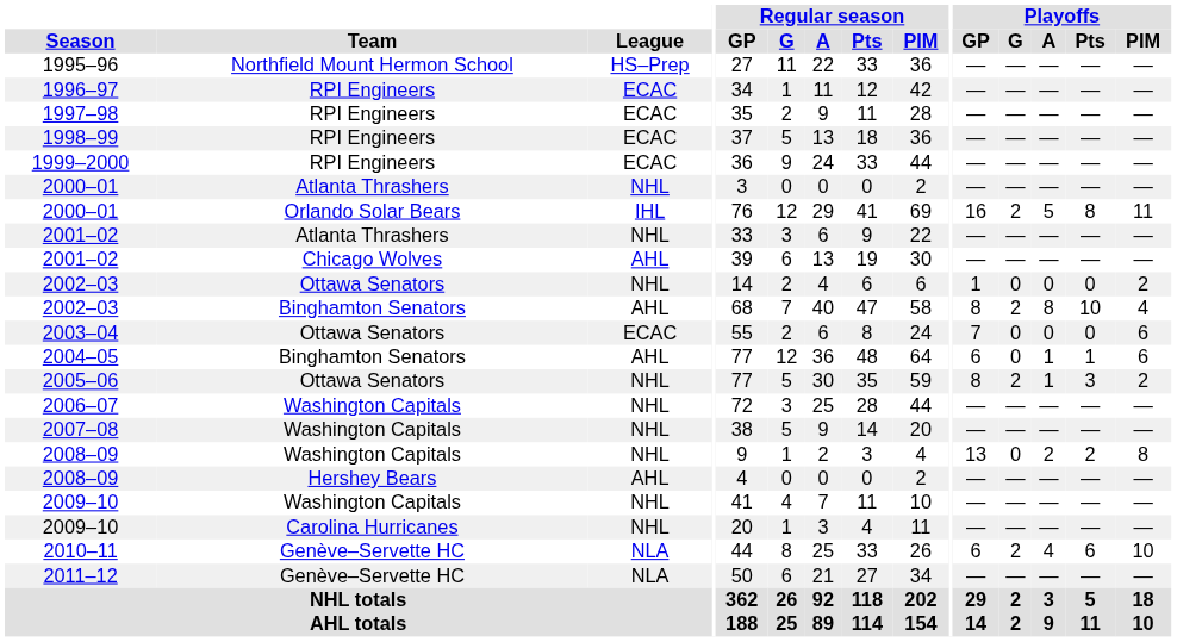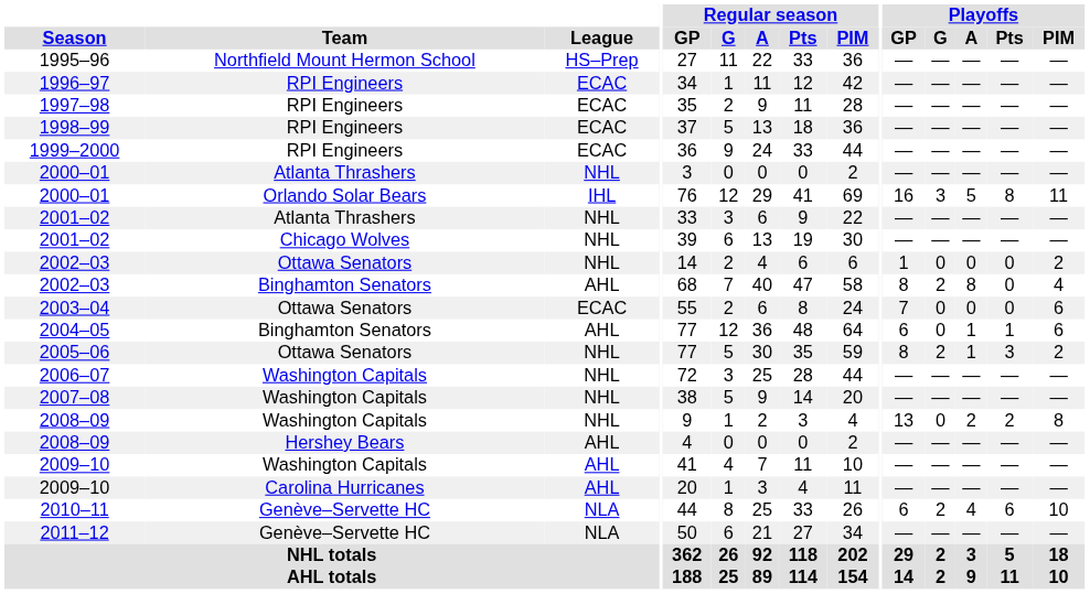 <table border="0" cellpadding="1" cellspacing="0" style="text-align:center; width:60em">
 <tr bgcolor="#e0e0e0">
 <th colspan="3" bgcolor="#ffffff"></th>
 <th rowspan="100" bgcolor="#ffffff"></th>
 <th colspan="5"><a href='#'>Regular season</a></th>
 <th rowspan="100" bgcolor="#ffffff"></th>
 <th colspan="5"><a href='#'>Playoffs</a></th>
 </tr>
 <tr bgcolor="#e0e0e0">
 <th><a href='#'>Season</a></th>
 <th>Team</th>
 <th>League</th>
 <th>GP</th>
 <th><a href='#'>G</a></th>
 <th><a href='#'>A</a></th>
 <th><a href='#'>Pts</a></th>
 <th><a href='#'>PIM</a></th>
 <th>GP</th>
 <th>G</th>
 <th>A</th>
 <th>Pts</th>
 <th>PIM</th>
 </tr>
 <tr>
 <td>1995–96</td>
 <td><a href='#'>Northfield Mount Hermon School</a></td>
 <td><a href='#'>HS–Prep</a></td>
 <td>27</td>
 <td>11</td>
 <td>22</td>
 <td>33</td>
 <td>36</td>
 <td>—</td>
 <td>—</td>
 <td>—</td>
 <td>—</td>
 <td>—</td>
 </tr>
 <tr bgcolor="#f0f0f0">
 <td><a href='#'>1996–97</a></td>
 <td><a href='#'>RPI Engineers</a></td>
 <td><a href='#'>ECAC</a></td>
 <td>34</td>
 <td>1</td>
 <td>11</td>
 <td>12</td>
 <td>42</td>
 <td>—</td>
 <td>—</td>
 <td>—</td>
 <td>—</td>
 <td>—</td>
 </tr>
 <tr>
 <td><a href='#'>1997–98</a></td>
 <td>RPI Engineers</td>
 <td>ECAC</td>
 <td>35</td>
 <td>2</td>
 <td>9</td>
 <td>11</td>
 <td>28</td>
 <td>—</td>
 <td>—</td>
 <td>—</td>
 <td>—</td>
 <td>—</td>
 </tr>
 <tr bgcolor="#f0f0f0">
 <td><a href='#'>1998–99</a></td>
 <td>RPI Engineers</td>
 <td>ECAC</td>
 <td>37</td>
 <td>5</td>
 <td>13</td>
 <td>18</td>
 <td>36</td>
 <td>—</td>
 <td>—</td>
 <td>—</td>
 <td>—</td>
 <td>—</td>
 </tr>
 <tr>
 <td><a href='#'>1999–2000</a></td>
 <td>RPI Engineers</td>
 <td>ECAC</td>
 <td>36</td>
 <td>9</td>
 <td>24</td>
 <td>33</td>
 <td>44</td>
 <td>—</td>
 <td>—</td>
 <td>—</td>
 <td>—</td>
 <td>—</td>
 </tr>
 <tr bgcolor="#f0f0f0">
 <td><a href='#'>2000–01</a></td>
 <td><a href='#'>Atlanta Thrashers</a></td>
 <td><a href='#'>NHL</a></td>
 <td>3</td>
 <td>0</td>
 <td>0</td>
 <td>0</td>
 <td>2</td>
 <td>—</td>
 <td>—</td>
 <td>—</td>
 <td>—</td>
 <td>—</td>
 </tr>
 <tr>
 <td><a href='#'>2000–01</a></td>
 <td><a href='#'>Orlando Solar Bears</a></td>
 <td><a href='#'>IHL</a></td>
 <td>76</td>
 <td>12</td>
 <td>29</td>
 <td>41</td>
 <td>69</td>
 <td>16</td>
-<td>2</td>
+<td>3</td>
 <td>5</td>
 <td>8</td>
 <td>11</td>
 </tr>
 <tr bgcolor="#f0f0f0">
 <td><a href='#'>2001–02</a></td>
 <td>Atlanta Thrashers</td>
 <td>NHL</td>
 <td>33</td>
 <td>3</td>
 <td>6</td>
 <td>9</td>
 <td>22</td>
 <td>—</td>
 <td>—</td>
 <td>—</td>
 <td>—</td>
 <td>—</td>
 </tr>
 <tr>
 <td><a href='#'>2001–02</a></td>
 <td><a href='#'>Chicago Wolves</a></td>
-<td><a href='#'>AHL</a></td>
+<td>NHL</td>
 <td>39</td>
 <td>6</td>
 <td>13</td>
 <td>19</td>
 <td>30</td>
 <td>—</td>
 <td>—</td>
 <td>—</td>
 <td>—</td>
 <td>—</td>
 </tr>
 <tr bgcolor="#f0f0f0">
 <td><a href='#'>2002–03</a></td>
 <td><a href='#'>Ottawa Senators</a></td>
 <td>NHL</td>
 <td>14</td>
 <td>2</td>
 <td>4</td>
 <td>6</td>
 <td>6</td>
 <td>1</td>
 <td>0</td>
 <td>0</td>
 <td>0</td>
 <td>2</td>
 </tr>
 <tr>
 <td><a href='#'>2002–03</a></td>
 <td><a href='#'>Binghamton Senators</a></td>
 <td>AHL</td>
 <td>68</td>
 <td>7</td>
 <td>40</td>
 <td>47</td>
 <td>58</td>
 <td>8</td>
 <td>2</td>
 <td>8</td>
-<td>10</td>
+<td>0</td>
 <td>4</td>
 </tr>
 <tr bgcolor="#f0f0f0">
 <td><a href='#'>2003–04</a></td>
 <td>Ottawa Senators</td>
 <td>ECAC</td>
 <td>55</td>
 <td>2</td>
 <td>6</td>
 <td>8</td>
 <td>24</td>
 <td>7</td>
 <td>0</td>
 <td>0</td>
 <td>0</td>
 <td>6</td>
 </tr>
 <tr>
 <td><a href='#'>2004–05</a></td>
 <td>Binghamton Senators</td>
 <td>AHL</td>
 <td>77</td>
 <td>12</td>
 <td>36</td>
 <td>48</td>
 <td>64</td>
 <td>6</td>
 <td>0</td>
 <td>1</td>
 <td>1</td>
 <td>6</td>
 </tr>
 <tr bgcolor="#f0f0f0">
 <td><a href='#'>2005–06</a></td>
 <td>Ottawa Senators</td>
 <td>NHL</td>
 <td>77</td>
 <td>5</td>
 <td>30</td>
 <td>35</td>
 <td>59</td>
 <td>8</td>
 <td>2</td>
 <td>1</td>
 <td>3</td>
 <td>2</td>
 </tr>
 <tr>
 <td><a href='#'>2006–07</a></td>
 <td><a href='#'>Washington Capitals</a></td>
 <td>NHL</td>
 <td>72</td>
 <td>3</td>
 <td>25</td>
 <td>28</td>
 <td>44</td>
 <td>—</td>
 <td>—</td>
 <td>—</td>
 <td>—</td>
 <td>—</td>
 </tr>
 <tr bgcolor="#f0f0f0">
 <td><a href='#'>2007–08</a></td>
 <td>Washington Capitals</td>
 <td>NHL</td>
 <td>38</td>
 <td>5</td>
 <td>9</td>
 <td>14</td>
 <td>20</td>
 <td>—</td>
 <td>—</td>
 <td>—</td>
 <td>—</td>
 <td>—</td>
 </tr>
 <tr>
 <td><a href='#'>2008–09</a></td>
 <td>Washington Capitals</td>
 <td>NHL</td>
 <td>9</td>
 <td>1</td>
 <td>2</td>
 <td>3</td>
 <td>4</td>
 <td>13</td>
 <td>0</td>
 <td>2</td>
 <td>2</td>
 <td>8</td>
 </tr>
 <tr bgcolor="#f0f0f0">
 <td><a href='#'>2008–09</a></td>
 <td><a href='#'>Hershey Bears</a></td>
 <td>AHL</td>
 <td>4</td>
 <td>0</td>
 <td>0</td>
 <td>0</td>
 <td>2</td>
 <td>—</td>
 <td>—</td>
 <td>—</td>
 <td>—</td>
 <td>—</td>
 </tr>
 <tr>
 <td><a href='#'>2009–10</a></td>
 <td>Washington Capitals</td>
-<td>NHL</td>
+<td><a href='#'>AHL</a></td>
 <td>41</td>
 <td>4</td>
 <td>7</td>
 <td>11</td>
 <td>10</td>
 <td>—</td>
 <td>—</td>
 <td>—</td>
 <td>—</td>
 <td>—</td>
 </tr>
 <tr bgcolor="#f0f0f0">
 <td>2009–10</td>
 <td><a href='#'>Carolina Hurricanes</a></td>
-<td>NHL</td>
+<td><a href='#'>AHL</a></td>
 <td>20</td>
 <td>1</td>
 <td>3</td>
 <td>4</td>
 <td>11</td>
 <td>—</td>
 <td>—</td>
 <td>—</td>
 <td>—</td>
 <td>—</td>
 </tr>
 <tr>
 <td><a href='#'>2010–11</a></td>
 <td><a href='#'>Genève–Servette HC</a></td>
 <td><a href='#'>NLA</a></td>
 <td>44</td>
 <td>8</td>
 <td>25</td>
 <td>33</td>
 <td>26</td>
 <td>6</td>
 <td>2</td>
 <td>4</td>
 <td>6</td>
 <td>10</td>
 </tr>
 <tr bgcolor="#f0f0f0">
 <td><a href='#'>2011–12</a></td>
 <td>Genève–Servette HC</td>
 <td>NLA</td>
 <td>50</td>
 <td>6</td>
 <td>21</td>
 <td>27</td>
 <td>34</td>
 <td>—</td>
 <td>—</td>
 <td>—</td>
 <td>—</td>
 <td>—</td>
 </tr>
 <tr bgcolor="#e0e0e0">
 <th colspan="3">NHL totals</th>
 <th>362</th>
 <th>26</th>
 <th>92</th>
 <th>118</th>
 <th>202</th>
 <th>29</th>
 <th>2</th>
 <th>3</th>
 <th>5</th>
 <th>18</th>
 </tr>
 <tr bgcolor="#e0e0e0">
 <th colspan="3">AHL totals</th>
 <th>188</th>
 <th>25</th>
 <th>89</th>
 <th>114</th>
 <th>154</th>
 <th>14</th>
 <th>2</th>
 <th>9</th>
 <th>11</th>
 <th>10</th>
 </tr>
 </table>
